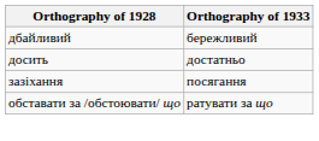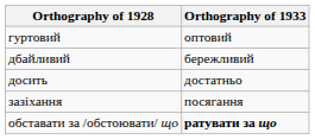 <table class="wikitable">
 <tr>
 <th>Orthography of 1928</th>
 <th>Orthography of 1933</th>
+</tr>
+<tr>
+<td>гуртовий</td>
+<td>оптовий</td>
 </tr>
 <tr>
 <td>дбайливий</td>
 <td>бережливий</td>
 </tr>
 <tr>
 <td>досить</td>
 <td>достатньо</td>
 </tr>
 <tr>
 <td>зазіхання</td>
 <td>посягання</td>
 </tr>
 <tr>
 <td>обставати за /обстоювати/ <em>що</em></td>
-<td>ратувати за <em>що</em></td>
+<td><strong>ратувати за <em>що</em></strong></td>
 </tr>
 </table>
